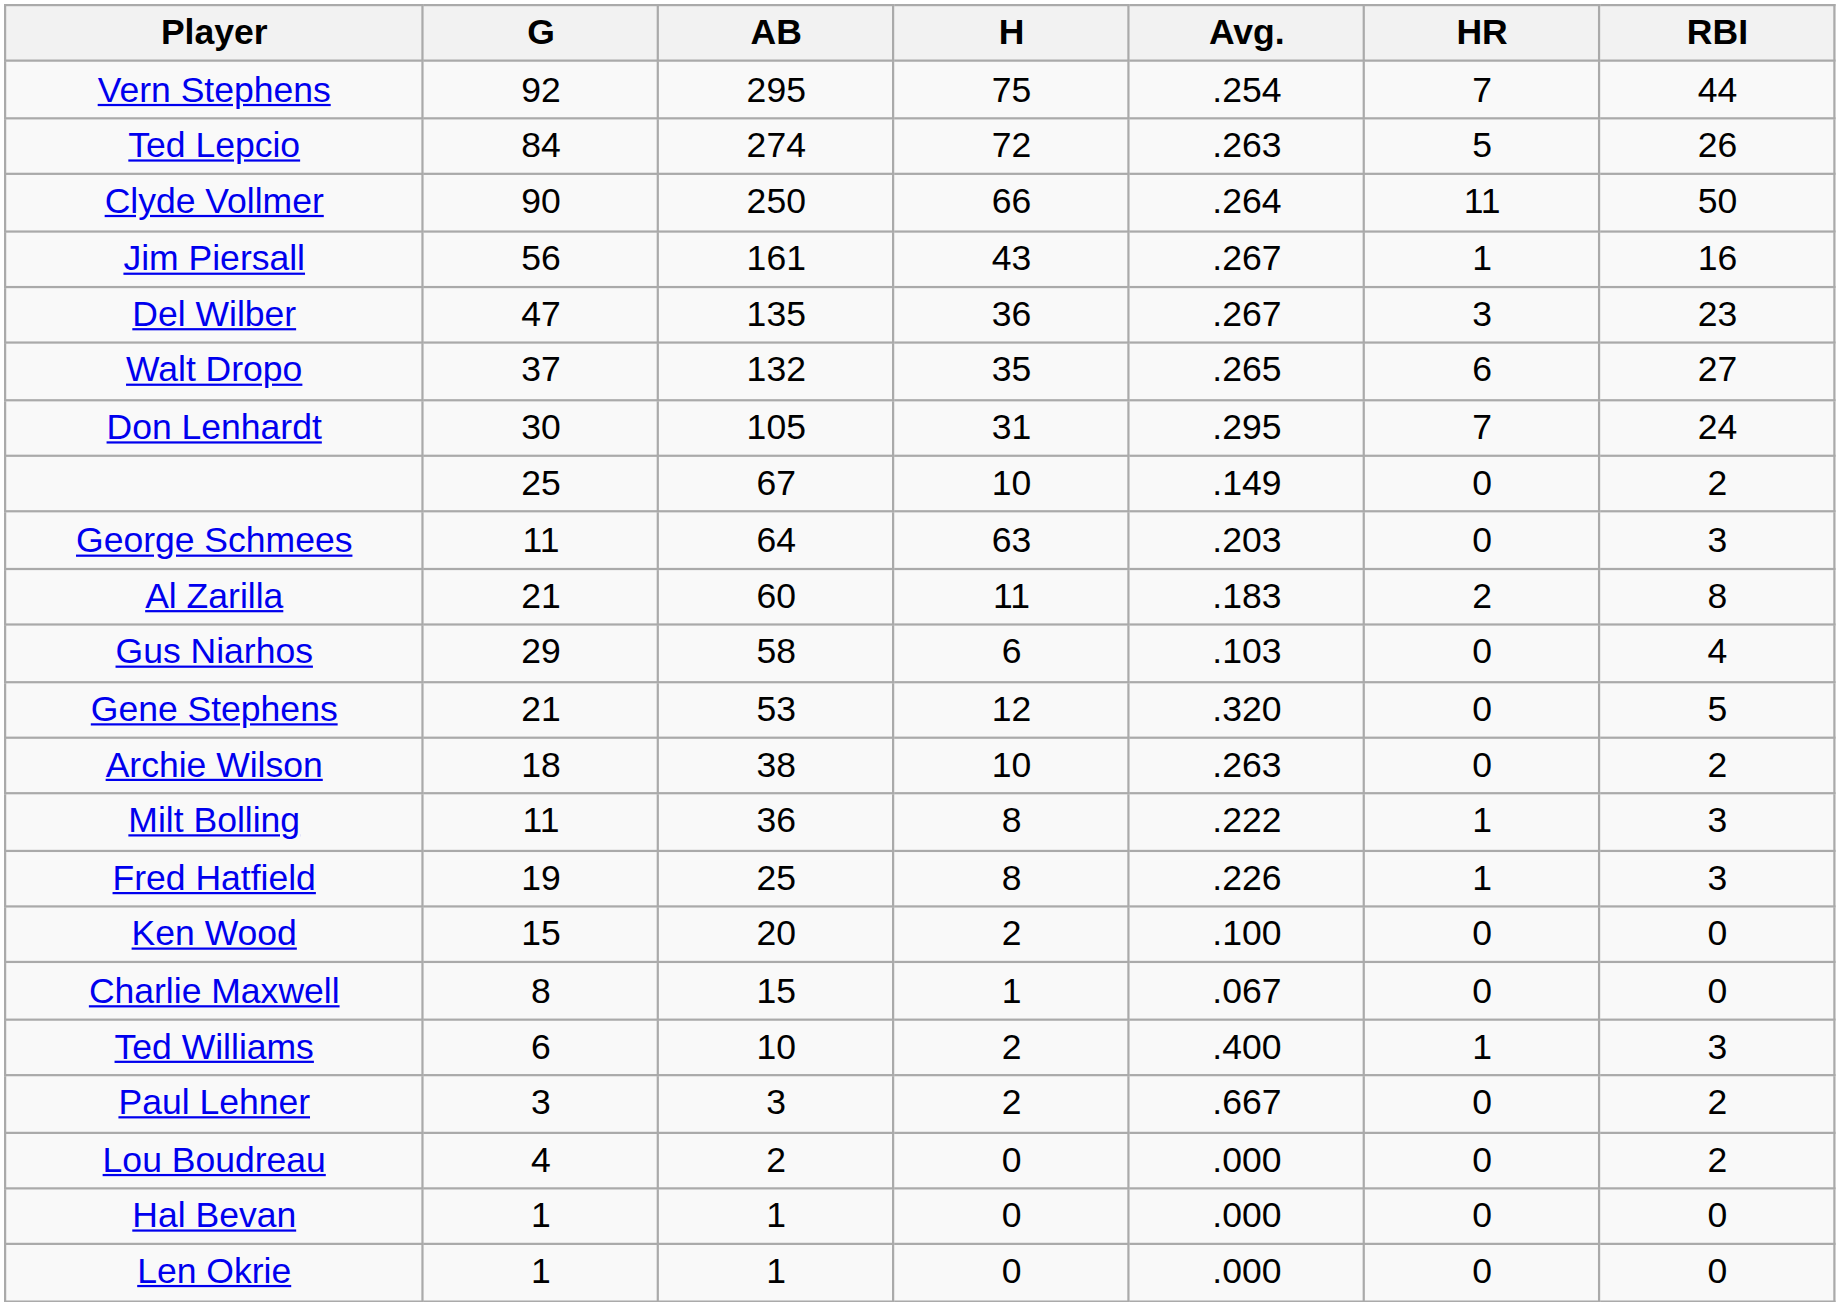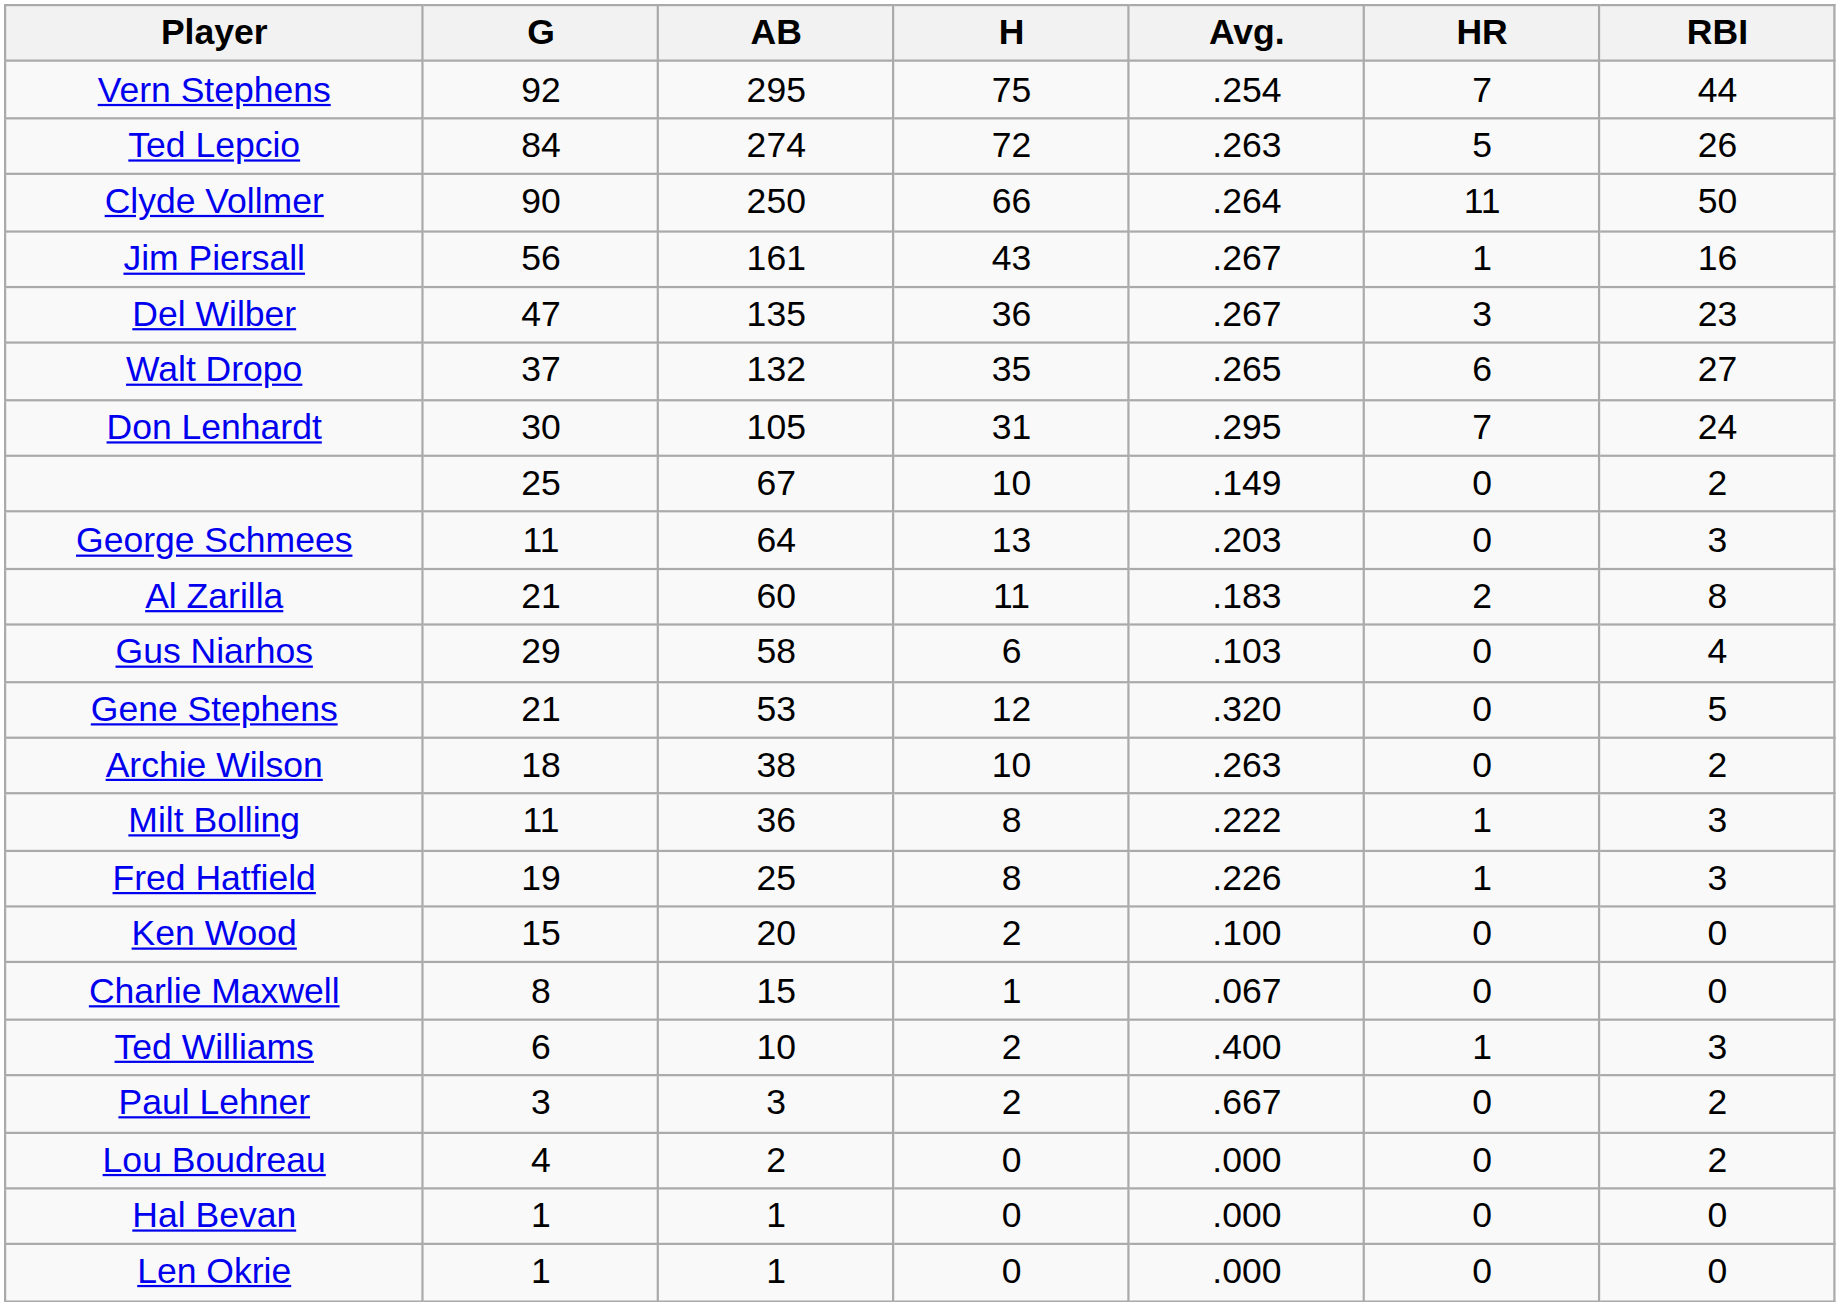 <table class="wikitable sortable">
 <tr>
 <th bgcolor="#DDDDFF" width="16%">Player</th>
 <th bgcolor="#DDDDFF" width="9%">G</th>
 <th bgcolor="#DDDDFF" width="9%">AB</th>
 <th bgcolor="#DDDDFF" width="9%">H</th>
 <th bgcolor="#DDDDFF" width="9%">Avg.</th>
 <th bgcolor="#DDDDFF" width="9%">HR</th>
 <th bgcolor="#DDDDFF" width="9%">RBI</th>
 </tr>
 <tr align="center">
 <td><a href='#'>Vern Stephens</a></td>
 <td>92</td>
 <td>295</td>
 <td>75</td>
 <td>.254</td>
 <td>7</td>
 <td>44</td>
 </tr>
 <tr align=center>
 <td><a href='#'>Ted Lepcio</a></td>
 <td>84</td>
 <td>274</td>
 <td>72</td>
 <td>.263</td>
 <td>5</td>
 <td>26</td>
 </tr>
 <tr align=center>
 <td><a href='#'>Clyde Vollmer</a></td>
 <td>90</td>
 <td>250</td>
 <td>66</td>
 <td>.264</td>
 <td>11</td>
 <td>50</td>
 </tr>
 <tr align=center>
 <td><a href='#'>Jim Piersall</a></td>
 <td>56</td>
 <td>161</td>
 <td>43</td>
 <td>.267</td>
 <td>1</td>
 <td>16</td>
 </tr>
 <tr align=center>
 <td><a href='#'>Del Wilber</a></td>
 <td>47</td>
 <td>135</td>
 <td>36</td>
 <td>.267</td>
 <td>3</td>
 <td>23</td>
 </tr>
 <tr align=center>
 <td><a href='#'>Walt Dropo</a></td>
 <td>37</td>
 <td>132</td>
 <td>35</td>
 <td>.265</td>
 <td>6</td>
 <td>27</td>
 </tr>
 <tr align=center>
 <td><a href='#'>Don Lenhardt</a></td>
 <td>30</td>
 <td>105</td>
 <td>31</td>
 <td>.295</td>
 <td>7</td>
 <td>24</td>
 </tr>
 <tr align=center>
 <td></td>
 <td>25</td>
 <td>67</td>
 <td>10</td>
 <td>.149</td>
 <td>0</td>
 <td>2</td>
 </tr>
 <tr align="center">
 <td><a href='#'>George Schmees</a></td>
 <td>11</td>
 <td>64</td>
-<td>63</td>
+<td>13</td>
 <td>.203</td>
 <td>0</td>
 <td>3</td>
 </tr>
 <tr align=center>
 <td><a href='#'>Al Zarilla</a></td>
 <td>21</td>
 <td>60</td>
 <td>11</td>
 <td>.183</td>
 <td>2</td>
 <td>8</td>
 </tr>
 <tr align=center>
 <td><a href='#'>Gus Niarhos</a></td>
 <td>29</td>
 <td>58</td>
 <td>6</td>
 <td>.103</td>
 <td>0</td>
 <td>4</td>
 </tr>
 <tr align=center>
 <td><a href='#'>Gene Stephens</a></td>
 <td>21</td>
 <td>53</td>
 <td>12</td>
 <td>.320</td>
 <td>0</td>
 <td>5</td>
 </tr>
 <tr align=center>
 <td><a href='#'>Archie Wilson</a></td>
 <td>18</td>
 <td>38</td>
 <td>10</td>
 <td>.263</td>
 <td>0</td>
 <td>2</td>
 </tr>
 <tr align=center>
 <td><a href='#'>Milt Bolling</a></td>
 <td>11</td>
 <td>36</td>
 <td>8</td>
 <td>.222</td>
 <td>1</td>
 <td>3</td>
 </tr>
 <tr align=center>
 <td><a href='#'>Fred Hatfield</a></td>
 <td>19</td>
 <td>25</td>
 <td>8</td>
 <td>.226</td>
 <td>1</td>
 <td>3</td>
 </tr>
 <tr align=center>
 <td><a href='#'>Ken Wood</a></td>
 <td>15</td>
 <td>20</td>
 <td>2</td>
 <td>.100</td>
 <td>0</td>
 <td>0</td>
 </tr>
 <tr align=center>
 <td><a href='#'>Charlie Maxwell</a></td>
 <td>8</td>
 <td>15</td>
 <td>1</td>
 <td>.067</td>
 <td>0</td>
 <td>0</td>
 </tr>
 <tr align=center>
 <td><a href='#'>Ted Williams</a></td>
 <td>6</td>
 <td>10</td>
 <td>2</td>
 <td>.400</td>
 <td>1</td>
 <td>3</td>
 </tr>
 <tr align=center>
 <td><a href='#'>Paul Lehner</a></td>
 <td>3</td>
 <td>3</td>
 <td>2</td>
 <td>.667</td>
 <td>0</td>
 <td>2</td>
 </tr>
 <tr align=center>
 <td><a href='#'>Lou Boudreau</a></td>
 <td>4</td>
 <td>2</td>
 <td>0</td>
 <td>.000</td>
 <td>0</td>
 <td>2</td>
 </tr>
 <tr align=center>
 <td><a href='#'>Hal Bevan</a></td>
 <td>1</td>
 <td>1</td>
 <td>0</td>
 <td>.000</td>
 <td>0</td>
 <td>0</td>
 </tr>
 <tr align=center>
 <td><a href='#'>Len Okrie</a></td>
 <td>1</td>
 <td>1</td>
 <td>0</td>
 <td>.000</td>
 <td>0</td>
 <td>0</td>
 </tr>
 </table>
